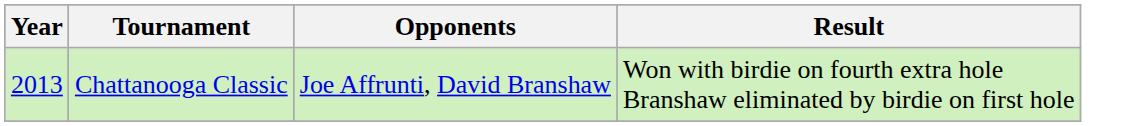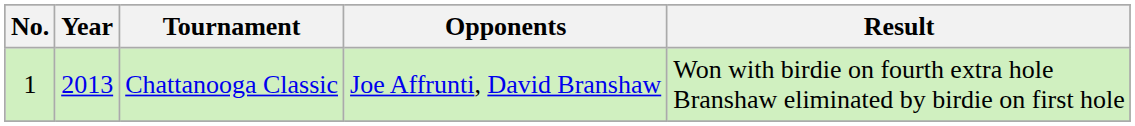 <table class="wikitable" style="font-size:95%;">
 <tr>
+<th>No.</th>
 <th>Year</th>
 <th>Tournament</th>
 <th>Opponents</th>
 <th>Result</th>
 </tr>
 <tr style="background:#D0F0C0;">
+<td align=center>1</td>
 <td><a href='#'>2013</a></td>
 <td><a href='#'>Chattanooga Classic</a></td>
 <td> <a href='#'>Joe Affrunti</a>,  <a href='#'>David Branshaw</a></td>
 <td>Won with birdie on fourth extra hole<br>Branshaw eliminated by birdie on first hole</td>
 </tr>
 </table>
